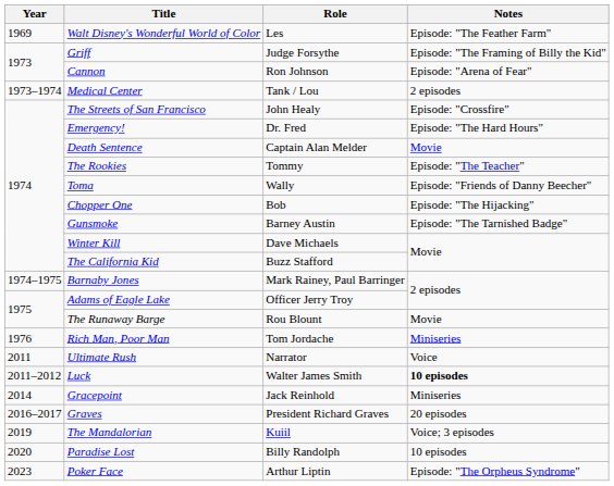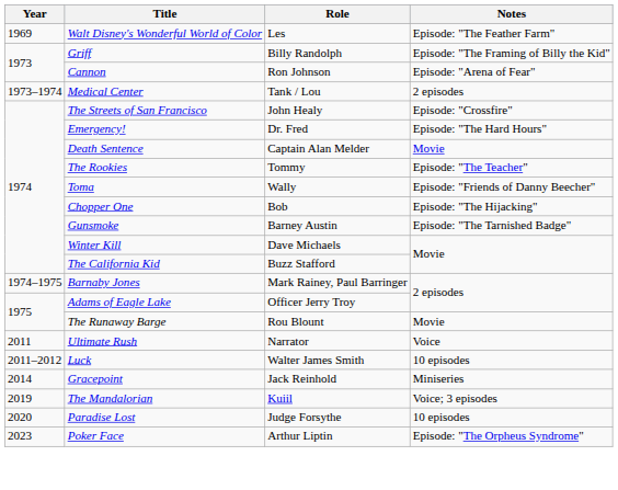 <table class="wikitable sortable">
 <tr style="background:#b0c4de; text-align:center;">
 <th>Year</th>
 <th>Title</th>
 <th>Role</th>
 <th>Notes</th>
 </tr>
 <tr>
 <td>1969</td>
 <td><em><a href='#'>Walt Disney's Wonderful World of Color</a></em></td>
 <td>Les</td>
 <td>Episode: "The Feather Farm"</td>
 </tr>
 <tr>
 <td rowspan="2">1973</td>
 <td><em><a href='#'>Griff</a></em></td>
-<td>Judge Forsythe</td>
+<td>Billy Randolph</td>
 <td>Episode: "The Framing of Billy the Kid"</td>
 </tr>
 <tr>
 <td><em><a href='#'>Cannon</a></em></td>
 <td>Ron Johnson</td>
 <td>Episode: "Arena of Fear"</td>
 </tr>
 <tr>
 <td>1973–1974</td>
 <td><em><a href='#'>Medical Center</a></em></td>
 <td>Tank / Lou</td>
 <td>2 episodes</td>
 </tr>
 <tr>
 <td rowspan="9">1974</td>
 <td><em><a href='#'>The Streets of San Francisco</a></em></td>
 <td>John Healy</td>
 <td>Episode: "Crossfire"</td>
 </tr>
 <tr>
 <td><em><a href='#'>Emergency!</a></em></td>
 <td>Dr. Fred</td>
 <td>Episode: "The Hard Hours"</td>
 </tr>
 <tr>
 <td><em><a href='#'>Death Sentence</a></em></td>
 <td>Captain Alan Melder</td>
 <td><a href='#'>Movie</a></td>
 </tr>
 <tr>
 <td><em><a href='#'>The Rookies</a></em></td>
 <td>Tommy</td>
 <td>Episode: "<a href='#'>The Teacher</a>"</td>
 </tr>
 <tr>
 <td><em><a href='#'>Toma</a></em></td>
 <td>Wally</td>
 <td>Episode: "Friends of Danny Beecher"</td>
 </tr>
 <tr>
 <td><em><a href='#'>Chopper One</a></em></td>
 <td>Bob</td>
 <td>Episode: "The Hijacking"</td>
 </tr>
 <tr>
 <td><em><a href='#'>Gunsmoke</a></em></td>
 <td>Barney Austin</td>
 <td>Episode: "The Tarnished Badge"</td>
 </tr>
 <tr>
 <td><em><a href='#'>Winter Kill</a></em></td>
 <td>Dave Michaels</td>
 <td rowspan="2">Movie</td>
 </tr>
 <tr>
 <td><em><a href='#'>The California Kid</a></em></td>
 <td>Buzz Stafford</td>
 </tr>
 <tr>
 <td>1974–1975</td>
 <td><em><a href='#'>Barnaby Jones</a></em></td>
 <td>Mark Rainey, Paul Barringer</td>
 <td rowspan="2">2 episodes</td>
 </tr>
 <tr>
 <td rowspan="2">1975</td>
 <td><em><a href='#'>Adams of Eagle Lake</a></em></td>
 <td>Officer Jerry Troy</td>
 </tr>
 <tr>
 <td><em>The Runaway Barge</em></td>
 <td>Rou Blount</td>
 <td>Movie</td>
 </tr>
 <tr>
-<td>1976</td>
-<td><em><a href='#'>Rich Man, Poor Man</a></em></td>
-<td>Tom Jordache</td>
-<td><a href='#'>Miniseries</a></td>
-</tr>
-<tr>
 <td>2011</td>
 <td><em><a href='#'>Ultimate Rush</a></em></td>
 <td>Narrator</td>
 <td>Voice</td>
 </tr>
 <tr>
 <td>2011–2012</td>
 <td><em><a href='#'>Luck</a></em></td>
 <td>Walter James Smith</td>
-<td><strong>10 episodes</strong></td>
+<td>10 episodes</td>
 </tr>
 <tr>
 <td>2014</td>
 <td><em><a href='#'>Gracepoint</a></em></td>
 <td>Jack Reinhold</td>
 <td>Miniseries</td>
-</tr>
-<tr>
-<td>2016–2017</td>
-<td><em><a href='#'>Graves</a></em></td>
-<td>President Richard Graves</td>
-<td>20 episodes</td>
 </tr>
 <tr>
 <td>2019</td>
 <td><em><a href='#'>The Mandalorian</a></em></td>
 <td><a href='#'>Kuiil</a></td>
 <td>Voice; 3 episodes</td>
 </tr>
 <tr>
 <td>2020</td>
 <td><em><a href='#'>Paradise Lost</a></em></td>
-<td>Billy Randolph</td>
+<td>Judge Forsythe</td>
 <td>10 episodes</td>
 </tr>
 <tr>
 <td>2023</td>
 <td><em><a href='#'>Poker Face</a></em></td>
 <td>Arthur Liptin</td>
 <td>Episode: "<a href='#'>The Orpheus Syndrome</a>"</td>
 </tr>
 </table>
